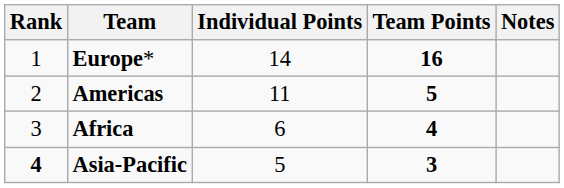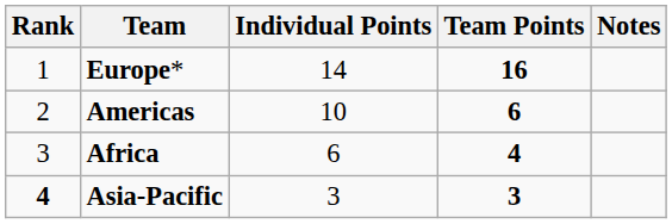 <table class="wikitable sortable" style="text-align:center">
 <tr>
 <th>Rank</th>
 <th>Team</th>
 <th>Individual Points</th>
 <th>Team Points</th>
 <th>Notes</th>
 </tr>
 <tr>
 <td>1</td>
 <td align="left"><strong>Europe</strong>*</td>
 <td>14</td>
 <td><strong>16</strong></td>
 <td></td>
 </tr>
 <tr>
 <td>2</td>
 <td align="left"><strong>Americas</strong></td>
-<td>11</td>
-<td><strong>5</strong></td>
+<td>10</td>
+<td><strong>6</strong></td>
 <td></td>
 </tr>
 <tr>
 <td>3</td>
 <td align="left"><strong>Africa</strong></td>
 <td>6</td>
 <td><strong>4</strong></td>
 <td></td>
 </tr>
 <tr>
 <td><strong>4</strong></td>
 <td align="left"><strong>Asia-Pacific</strong></td>
-<td>5</td>
+<td>3</td>
 <td><strong>3</strong></td>
 <td></td>
 </tr>
 </table>
